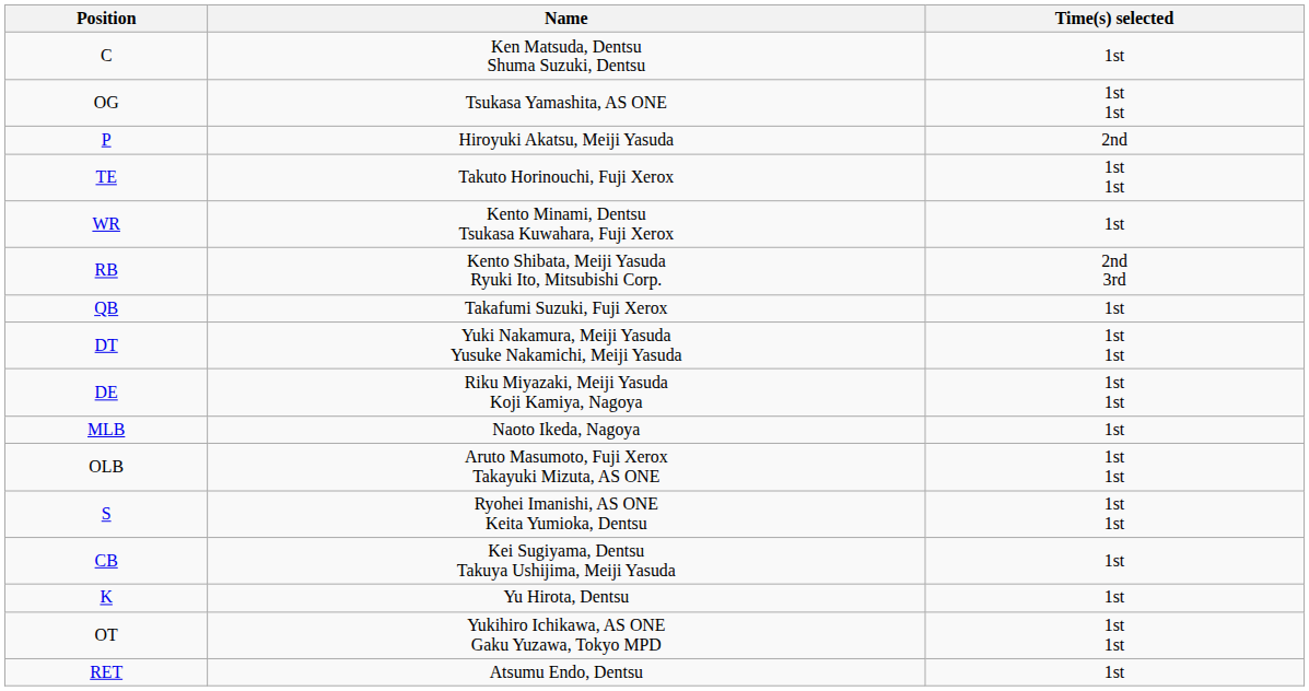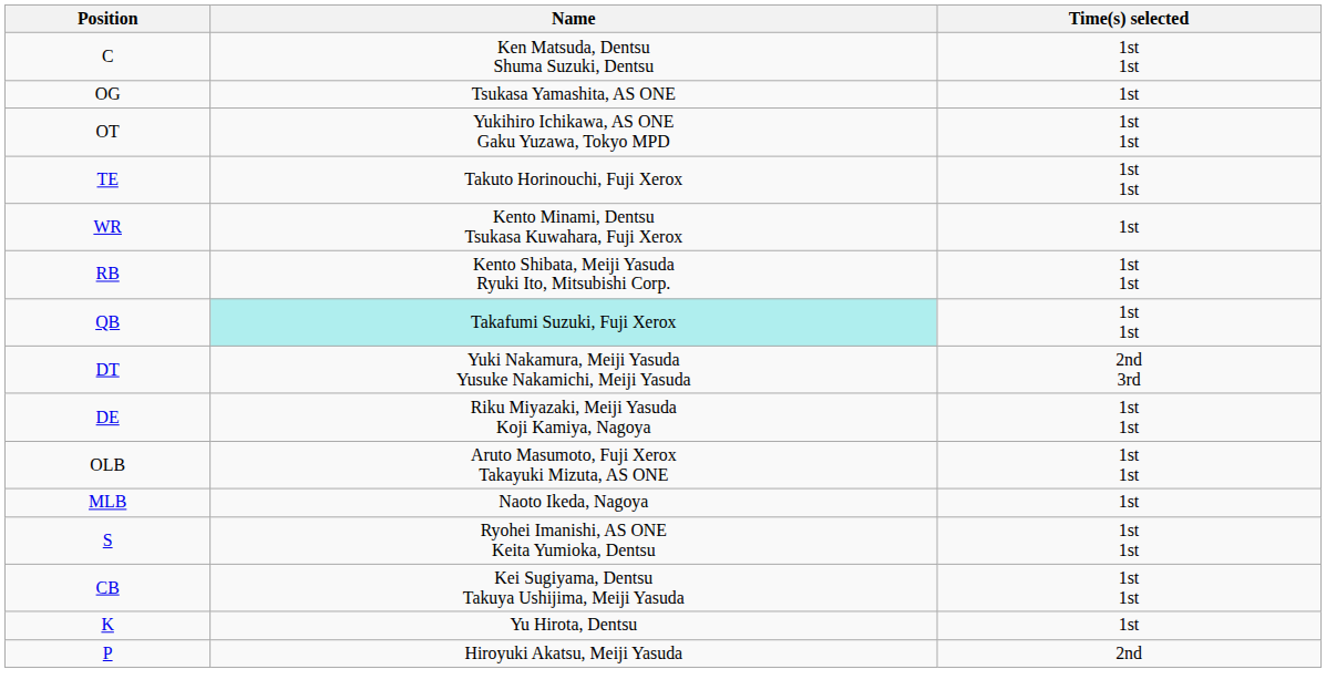 <table class="wikitable" style="text-align:Center;width:95%;">
 <tr>
 <th>Position</th>
 <th>Name</th>
 <th>Time(s) selected</th>
 </tr>
 <tr>
 <td>C</td>
 <td>Ken Matsuda, Dentsu<br>Shuma Suzuki, Dentsu</td>
-<td>1st</td>
+<td>1st<br>1st</td>
 </tr>
 <tr>
 <td>OG</td>
 <td>Tsukasa Yamashita, AS ONE</td>
-<td>1st<br>1st</td>
+<td>1st</td>
 </tr>
 <tr>
-<td><a href='#'>P</a></td>
-<td>Hiroyuki Akatsu, Meiji Yasuda</td>
-<td>2nd</td>
+<td>OT</td>
+<td>Yukihiro Ichikawa, AS ONE<br>Gaku Yuzawa, Tokyo MPD</td>
+<td>1st<br>1st</td>
 </tr>
 <tr>
 <td><a href='#'>TE</a></td>
 <td>Takuto Horinouchi, Fuji Xerox</td>
 <td>1st<br>1st</td>
 </tr>
 <tr>
 <td><a href='#'>WR</a></td>
 <td>Kento Minami, Dentsu<br>Tsukasa Kuwahara, Fuji Xerox</td>
 <td>1st</td>
 </tr>
 <tr>
 <td><a href='#'>RB</a></td>
 <td>Kento Shibata, Meiji Yasuda<br>Ryuki Ito, Mitsubishi Corp.</td>
-<td>2nd<br>3rd</td>
+<td>1st<br>1st</td>
 </tr>
 <tr>
 <td><a href='#'>QB</a></td>
-<td>Takafumi Suzuki, Fuji Xerox</td>
-<td>1st</td>
+<td style="background: paleturquoise;">Takafumi Suzuki, Fuji Xerox</td>
+<td>1st<br>1st</td>
 </tr>
 <tr>
 <td><a href='#'>DT</a></td>
 <td>Yuki Nakamura, Meiji Yasuda<br>Yusuke Nakamichi, Meiji Yasuda</td>
-<td>1st<br>1st</td>
+<td>2nd<br>3rd</td>
 </tr>
 <tr>
 <td><a href='#'>DE</a></td>
 <td>Riku Miyazaki, Meiji Yasuda<br>Koji Kamiya, Nagoya</td>
 <td>1st<br>1st</td>
 </tr>
 <tr>
+<td>OLB</td>
+<td>Aruto Masumoto, Fuji Xerox<br>Takayuki Mizuta, AS ONE</td>
+<td>1st<br>1st</td>
+</tr>
+<tr>
 <td><a href='#'>MLB</a></td>
 <td>Naoto Ikeda, Nagoya</td>
 <td>1st</td>
-</tr>
-<tr>
-<td>OLB</td>
-<td>Aruto Masumoto, Fuji Xerox<br>Takayuki Mizuta, AS ONE</td>
-<td>1st<br>1st</td>
 </tr>
 <tr>
 <td><a href='#'>S</a></td>
 <td>Ryohei Imanishi, AS ONE<br>Keita Yumioka, Dentsu</td>
 <td>1st<br>1st</td>
 </tr>
 <tr>
 <td><a href='#'>CB</a></td>
 <td>Kei Sugiyama, Dentsu<br>Takuya Ushijima, Meiji Yasuda</td>
-<td>1st</td>
+<td>1st<br>1st</td>
 </tr>
 <tr>
 <td><a href='#'>K</a></td>
 <td>Yu Hirota, Dentsu</td>
 <td>1st</td>
 </tr>
 <tr>
-<td>OT</td>
-<td>Yukihiro Ichikawa, AS ONE<br>Gaku Yuzawa, Tokyo MPD</td>
-<td>1st<br>1st</td>
-</tr>
-<tr>
-<td><a href='#'>RET</a></td>
-<td>Atsumu Endo, Dentsu</td>
-<td>1st</td>
+<td><a href='#'>P</a></td>
+<td>Hiroyuki Akatsu, Meiji Yasuda</td>
+<td>2nd</td>
 </tr>
 </table>
